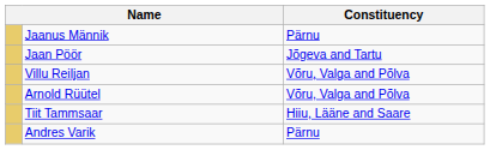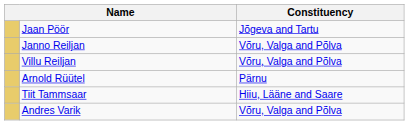 <table class="wikitable collapsible collapsed">
 <tr>
 <th colspan=2 width=350>Name</th>
 <th width=250>Constituency</th>
 </tr>
 <tr>
 <td style="background-color:#e8cc6b"></td>
-<td><a href='#'>Jaanus Männik</a></td>
-<td><a href='#'>Pärnu</a></td>
+<td><a href='#'>Jaan Pöör</a></td>
+<td><a href='#'>Jõgeva and Tartu</a></td>
 </tr>
 <tr>
 <td style="background-color:#e8cc6b"></td>
-<td><a href='#'>Jaan Pöör</a></td>
-<td><a href='#'>Jõgeva and Tartu</a></td>
+<td><a href='#'>Janno Reiljan</a></td>
+<td><a href='#'>Võru, Valga and Põlva</a></td>
 </tr>
 <tr>
 <td style="background-color:#e8cc6b"></td>
 <td><a href='#'>Villu Reiljan</a></td>
 <td><a href='#'>Võru, Valga and Põlva</a></td>
 </tr>
 <tr>
 <td style="background-color:#e8cc6b"></td>
 <td><a href='#'>Arnold Rüütel</a></td>
-<td><a href='#'>Võru, Valga and Põlva</a></td>
+<td><a href='#'>Pärnu</a></td>
 </tr>
 <tr>
 <td style="background-color:#e8cc6b"></td>
 <td><a href='#'>Tiit Tammsaar</a></td>
 <td><a href='#'>Hiiu, Lääne and Saare</a></td>
 </tr>
 <tr>
 <td style="background-color:#e8cc6b"></td>
 <td><a href='#'>Andres Varik</a></td>
-<td><a href='#'>Pärnu</a></td>
+<td><a href='#'>Võru, Valga and Põlva</a></td>
 </tr>
 </table>
